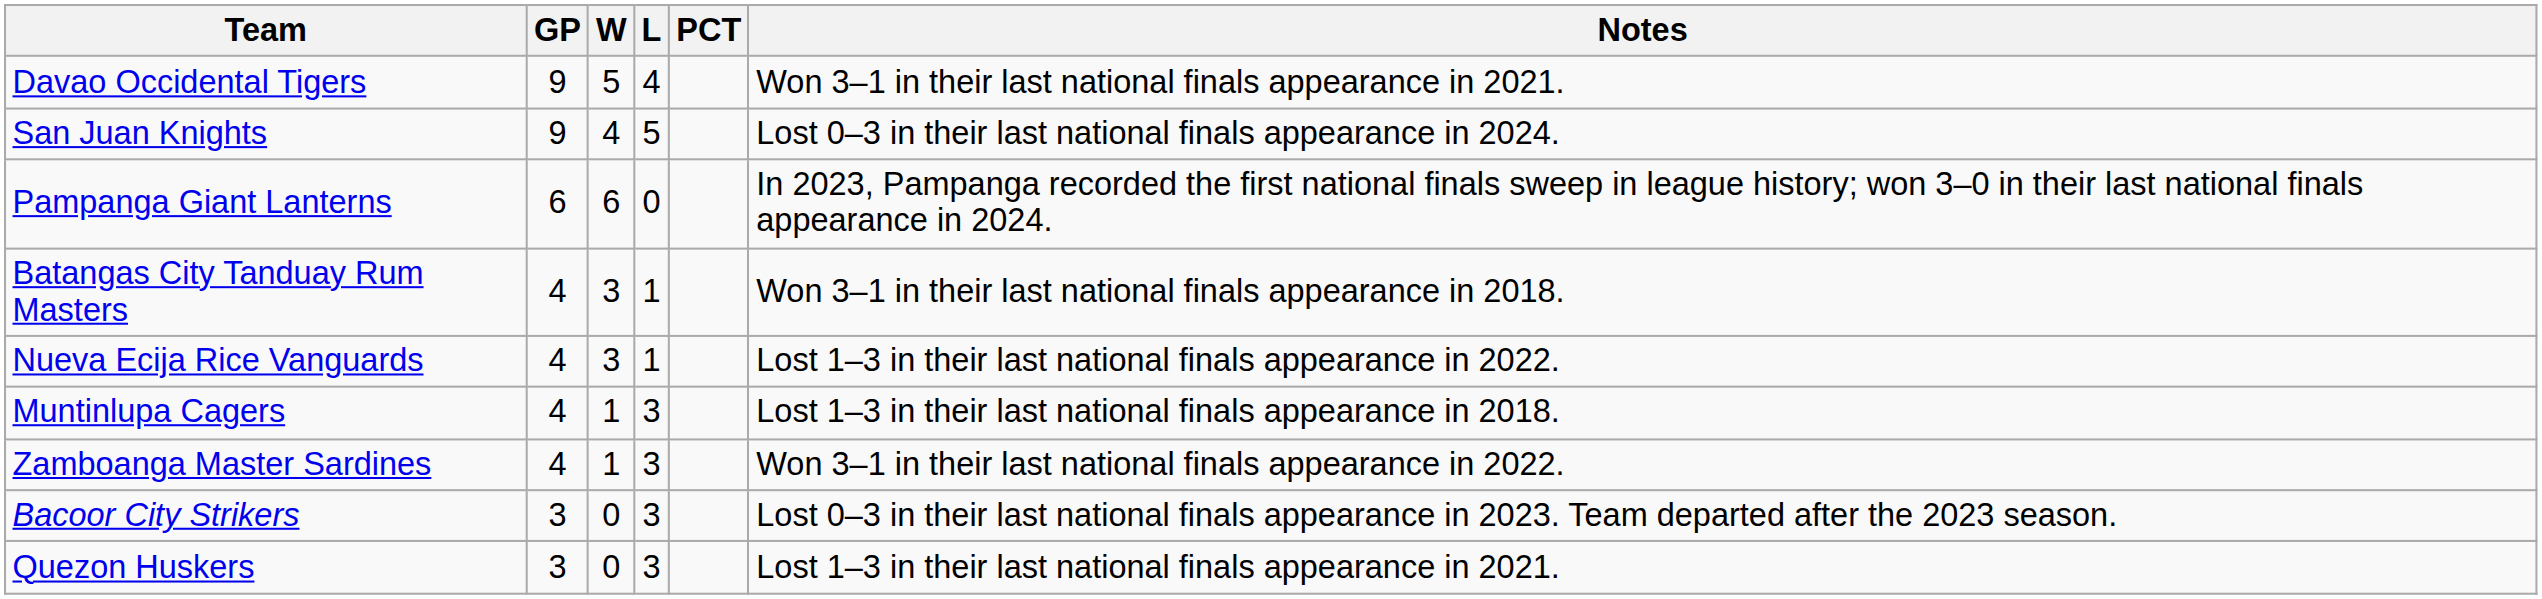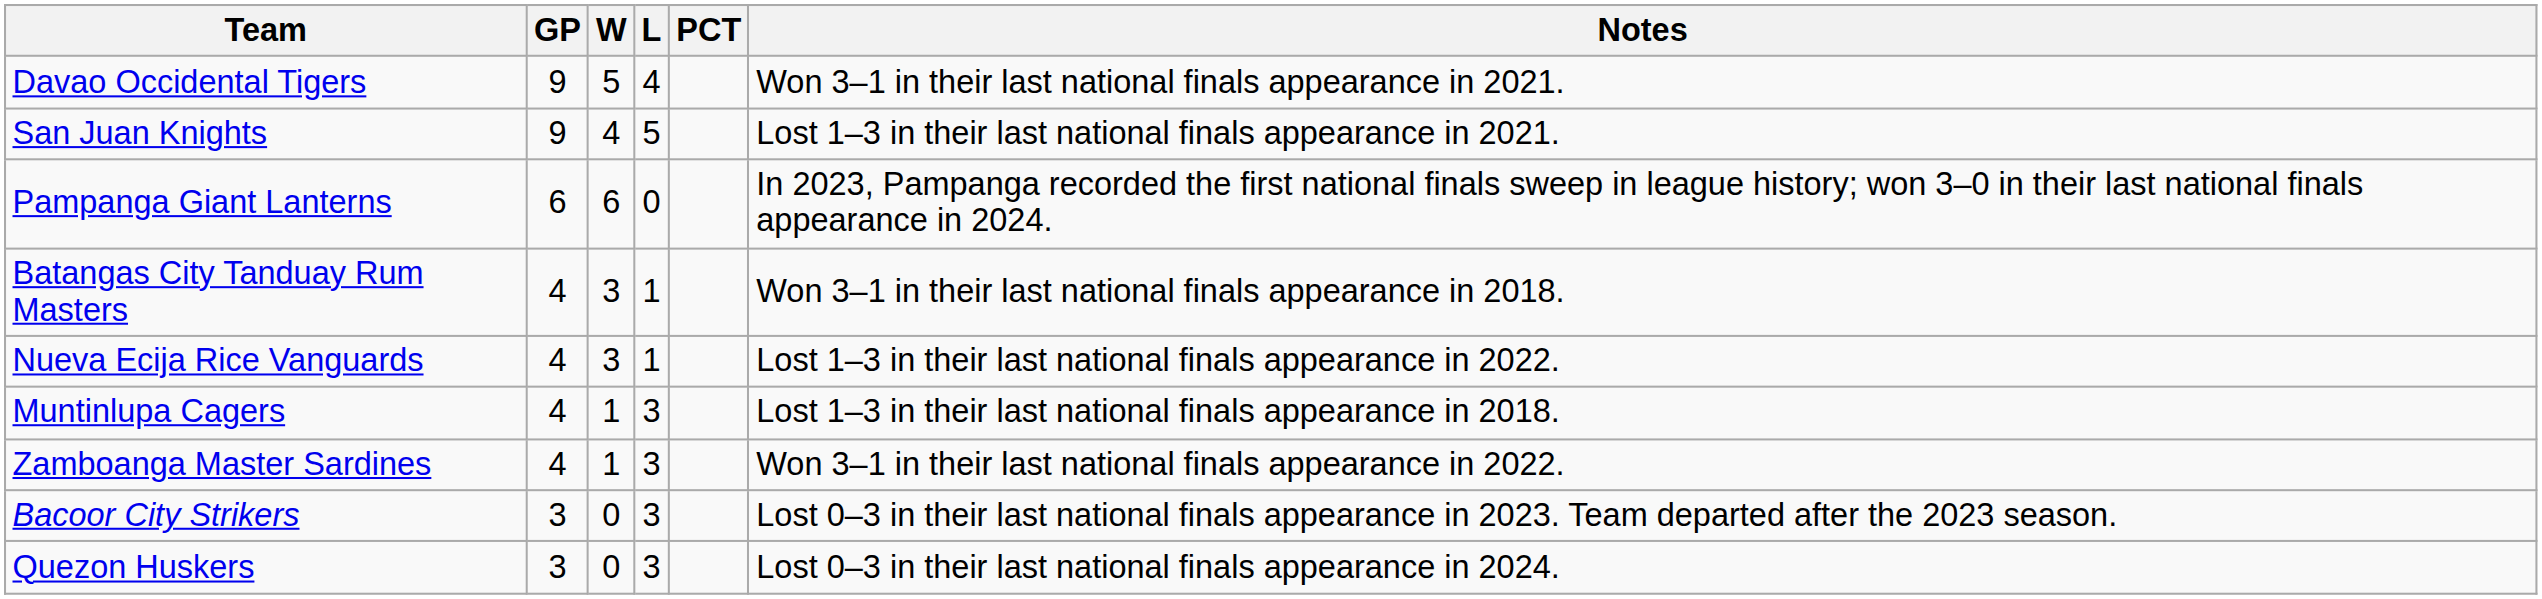 <table class="wikitable sortable" style="text-align:center;">
 <tr>
 <th>Team</th>
 <th>GP</th>
 <th>W</th>
 <th>L</th>
 <th>PCT</th>
 <th class="unsortable">Notes</th>
 </tr>
 <tr>
 <td align=left><a href='#'>Davao Occidental Tigers</a></td>
 <td>9</td>
 <td>5</td>
 <td>4</td>
 <td></td>
 <td align=left>Won 3–1 in their last national finals appearance in 2021.</td>
 </tr>
 <tr>
 <td align=left><a href='#'>San Juan Knights</a></td>
 <td>9</td>
 <td>4</td>
 <td>5</td>
 <td></td>
-<td align=left>Lost 0–3 in their last national finals appearance in 2024.</td>
+<td align=left>Lost 1–3 in their last national finals appearance in 2021.</td>
 </tr>
 <tr>
 <td align=left><a href='#'>Pampanga Giant Lanterns</a></td>
 <td>6</td>
 <td>6</td>
 <td>0</td>
 <td></td>
 <td align=left>In 2023, Pampanga recorded the first national finals sweep in league history; won 3–0 in their last national finals appearance in 2024.</td>
 </tr>
 <tr>
 <td align=left><a href='#'>Batangas City Tanduay Rum Masters</a></td>
 <td>4</td>
 <td>3</td>
 <td>1</td>
 <td></td>
 <td align=left>Won 3–1 in their last national finals appearance in 2018.</td>
 </tr>
 <tr>
 <td align=left><a href='#'>Nueva Ecija Rice Vanguards</a></td>
 <td>4</td>
 <td>3</td>
 <td>1</td>
 <td></td>
 <td align=left>Lost 1–3 in their last national finals appearance in 2022.</td>
 </tr>
 <tr>
 <td align=left><a href='#'>Muntinlupa Cagers</a></td>
 <td>4</td>
 <td>1</td>
 <td>3</td>
 <td></td>
 <td align=left>Lost 1–3 in their last national finals appearance in 2018.</td>
 </tr>
 <tr>
 <td align=left><a href='#'>Zamboanga Master Sardines</a></td>
 <td>4</td>
 <td>1</td>
 <td>3</td>
 <td></td>
 <td align=left>Won 3–1 in their last national finals appearance in 2022.</td>
 </tr>
 <tr>
 <td align=left><em><a href='#'>Bacoor City Strikers</a></em></td>
 <td>3</td>
 <td>0</td>
 <td>3</td>
 <td></td>
 <td align=left>Lost 0–3 in their last national finals appearance in 2023. Team departed after the 2023 season.</td>
 </tr>
 <tr>
 <td align=left><a href='#'>Quezon Huskers</a></td>
 <td>3</td>
 <td>0</td>
 <td>3</td>
 <td></td>
-<td align=left>Lost 1–3 in their last national finals appearance in 2021.</td>
+<td align=left>Lost 0–3 in their last national finals appearance in 2024.</td>
 </tr>
 </table>
